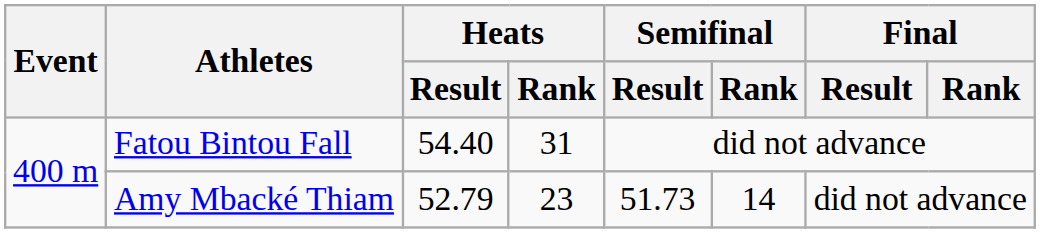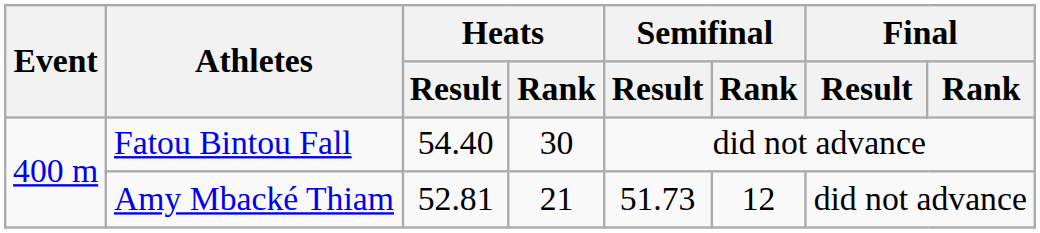 <table class="wikitable" border="1" style="font-size:90%">
 <tr>
 <th rowspan="2">Event</th>
 <th rowspan="2">Athletes</th>
 <th colspan="2">Heats</th>
 <th colspan="2">Semifinal</th>
 <th colspan="2">Final</th>
 </tr>
 <tr>
 <th>Result</th>
 <th>Rank</th>
 <th>Result</th>
 <th>Rank</th>
 <th>Result</th>
 <th>Rank</th>
 </tr>
 <tr>
 <td rowspan="2"><a href='#'>400 m</a></td>
 <td><a href='#'>Fatou Bintou Fall</a></td>
 <td align=center>54.40</td>
-<td align=center>31</td>
+<td align=center>30</td>
 <td align=center colspan=4>did not advance</td>
 </tr>
 <tr>
 <td><a href='#'>Amy Mbacké Thiam</a></td>
-<td align=center>52.79</td>
-<td align=center>23</td>
+<td align=center>52.81</td>
+<td align=center>21</td>
 <td align=center>51.73</td>
-<td align=center>14</td>
+<td align=center>12</td>
 <td align=center colspan=2>did not advance</td>
 </tr>
 </table>
